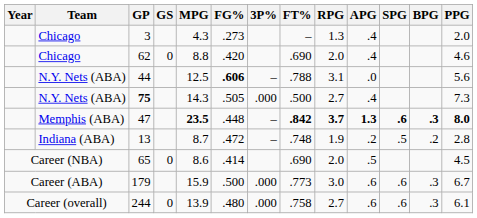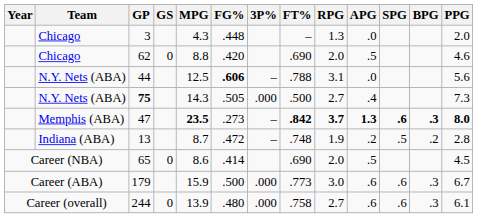 <table class="wikitable sortable" style="font-size:95%; text-align:right;">
 <tr>
 <th>Year</th>
 <th>Team</th>
 <th>GP</th>
 <th>GS</th>
 <th>MPG</th>
 <th>FG%</th>
 <th>3P%</th>
 <th>FT%</th>
 <th>RPG</th>
 <th>APG</th>
 <th>SPG</th>
 <th>BPG</th>
 <th>PPG</th>
 </tr>
 <tr>
 <td style="text-align:left;"></td>
 <td style="text-align:left;"><a href='#'>Chicago</a></td>
 <td>3</td>
 <td></td>
 <td>4.3</td>
-<td>.273</td>
+<td>.448</td>
 <td></td>
 <td>–</td>
 <td>1.3</td>
-<td>.4</td>
+<td>.0</td>
 <td></td>
 <td></td>
 <td>2.0</td>
 </tr>
 <tr>
 <td style="text-align:left;"></td>
 <td style="text-align:left;"><a href='#'>Chicago</a></td>
 <td>62</td>
 <td>0</td>
 <td>8.8</td>
 <td>.420</td>
 <td></td>
 <td>.690</td>
 <td>2.0</td>
-<td>.4</td>
+<td>.5</td>
 <td></td>
 <td></td>
 <td>4.6</td>
 </tr>
 <tr>
 <td style="text-align:left;"></td>
 <td style="text-align:left;"><a href='#'>N.Y. Nets</a> (ABA)</td>
 <td>44</td>
 <td></td>
 <td>12.5</td>
 <td><strong>.606</strong></td>
 <td>–</td>
 <td>.788</td>
 <td>3.1</td>
 <td>.0</td>
 <td></td>
 <td></td>
 <td>5.6</td>
 </tr>
 <tr>
 <td style="text-align:left;"></td>
 <td style="text-align:left;"><a href='#'>N.Y. Nets</a> (ABA)</td>
 <td><strong>75</strong></td>
 <td></td>
 <td>14.3</td>
 <td>.505</td>
 <td>.000</td>
 <td>.500</td>
 <td>2.7</td>
 <td>.4</td>
 <td></td>
 <td></td>
 <td>7.3</td>
 </tr>
 <tr>
 <td style="text-align:left;"></td>
 <td style="text-align:left;"><a href='#'>Memphis</a> (ABA)</td>
 <td>47</td>
 <td></td>
 <td><strong>23.5</strong></td>
-<td>.448</td>
+<td>.273</td>
 <td>–</td>
 <td><strong>.842</strong></td>
 <td><strong>3.7</strong></td>
 <td><strong>1.3</strong></td>
 <td><strong>.6</strong></td>
 <td><strong>.3</strong></td>
 <td><strong>8.0</strong></td>
 </tr>
 <tr>
 <td style="text-align:left;"></td>
 <td style="text-align:left;"><a href='#'>Indiana</a> (ABA)</td>
 <td>13</td>
 <td></td>
 <td>8.7</td>
 <td>.472</td>
 <td>–</td>
 <td>.748</td>
 <td>1.9</td>
 <td>.2</td>
 <td>.5</td>
 <td>.2</td>
 <td>2.8</td>
 </tr>
 <tr class="sortbottom">
 <td colspan="2" style="text-align:center;">Career (NBA)</td>
 <td>65</td>
 <td>0</td>
 <td>8.6</td>
 <td>.414</td>
 <td></td>
 <td>.690</td>
 <td>2.0</td>
 <td>.5</td>
 <td></td>
 <td></td>
 <td>4.5</td>
 </tr>
 <tr class="sortbottom">
 <td colspan="2" style="text-align:center;">Career (ABA)</td>
 <td>179</td>
 <td></td>
 <td>15.9</td>
 <td>.500</td>
 <td>.000</td>
 <td>.773</td>
 <td>3.0</td>
 <td>.6</td>
 <td>.6</td>
 <td>.3</td>
 <td>6.7</td>
 </tr>
 <tr class="sortbottom">
 <td colspan="2" style="text-align:center;">Career (overall)</td>
 <td>244</td>
 <td>0</td>
 <td>13.9</td>
 <td>.480</td>
 <td>.000</td>
 <td>.758</td>
 <td>2.7</td>
 <td>.6</td>
 <td>.6</td>
 <td>.3</td>
 <td>6.1</td>
 </tr>
 </table>
